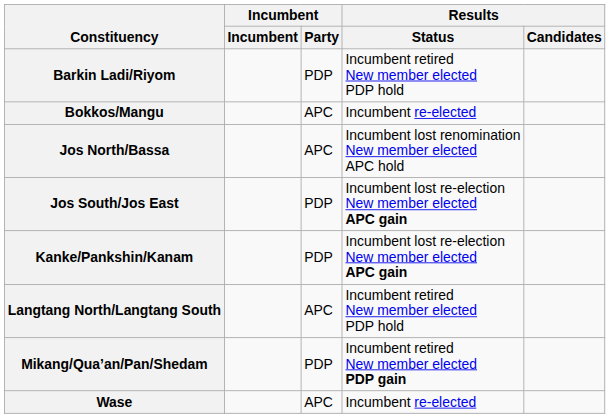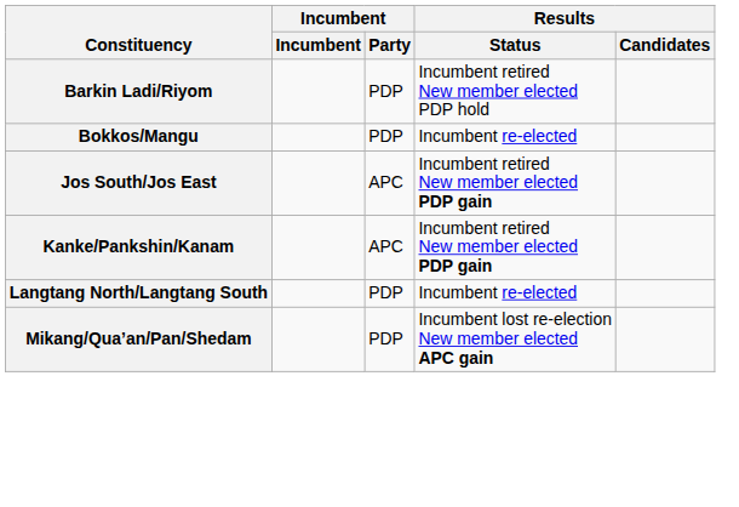 <table class="wikitable sortable">
 <tr valign=bottom>
 <th rowspan=2>Constituency</th>
 <th colspan=2>Incumbent</th>
 <th colspan=2>Results</th>
 </tr>
 <tr valign=bottom>
 <th>Incumbent</th>
 <th>Party</th>
 <th>Status</th>
 <th>Candidates</th>
 </tr>
 <tr>
 <th>Barkin Ladi/Riyom</th>
 <td></td>
 <td>PDP</td>
 <td>Incumbent retired<br><a href='#'>New member elected</a><br>PDP hold</td>
 <td nowrap></td>
 </tr>
 <tr>
 <th>Bokkos/Mangu</th>
 <td></td>
-<td>APC</td>
+<td>PDP</td>
 <td>Incumbent <a href='#'>re-elected</a></td>
-<td nowrap></td>
-</tr>
-<tr>
-<th>Jos North/Bassa</th>
-<td></td>
-<td>APC</td>
-<td>Incumbent lost renomination<br><a href='#'>New member elected</a><br>APC hold</td>
 <td nowrap></td>
 </tr>
 <tr>
 <th>Jos South/Jos East</th>
 <td></td>
-<td>PDP</td>
-<td>Incumbent lost re-election<br><a href='#'>New member elected</a><br><strong>APC gain</strong></td>
+<td>APC</td>
+<td>Incumbent retired<br><a href='#'>New member elected</a><br><strong>PDP gain</strong></td>
 <td nowrap></td>
 </tr>
 <tr>
 <th>Kanke/Pankshin/Kanam</th>
 <td></td>
-<td>PDP</td>
-<td>Incumbent lost re-election<br><a href='#'>New member elected</a><br><strong>APC gain</strong></td>
+<td>APC</td>
+<td>Incumbent retired<br><a href='#'>New member elected</a><br><strong>PDP gain</strong></td>
 <td nowrap></td>
 </tr>
 <tr>
 <th>Langtang North/Langtang South</th>
 <td></td>
-<td>APC</td>
-<td>Incumbent retired<br><a href='#'>New member elected</a><br>PDP hold</td>
+<td>PDP</td>
+<td>Incumbent <a href='#'>re-elected</a></td>
 <td nowrap></td>
 </tr>
 <tr>
 <th>Mikang/Qua’an/Pan/Shedam</th>
 <td></td>
 <td>PDP</td>
-<td>Incumbent retired<br><a href='#'>New member elected</a><br><strong>PDP gain</strong></td>
-<td nowrap></td>
-</tr>
-<tr>
-<th>Wase</th>
-<td></td>
-<td>APC</td>
-<td>Incumbent <a href='#'>re-elected</a></td>
+<td>Incumbent lost re-election<br><a href='#'>New member elected</a><br><strong>APC gain</strong></td>
 <td nowrap></td>
 </tr>
 </table>
